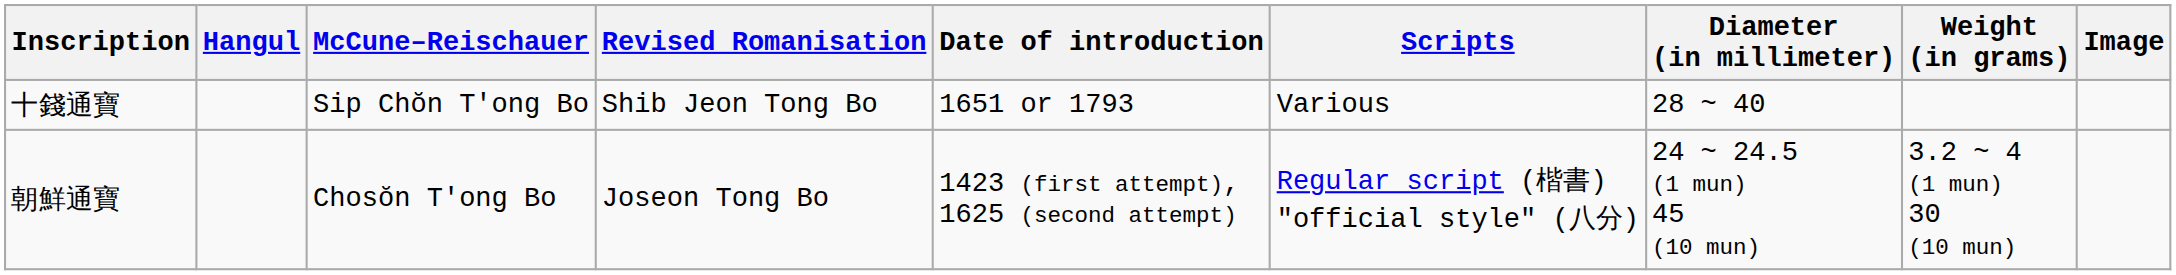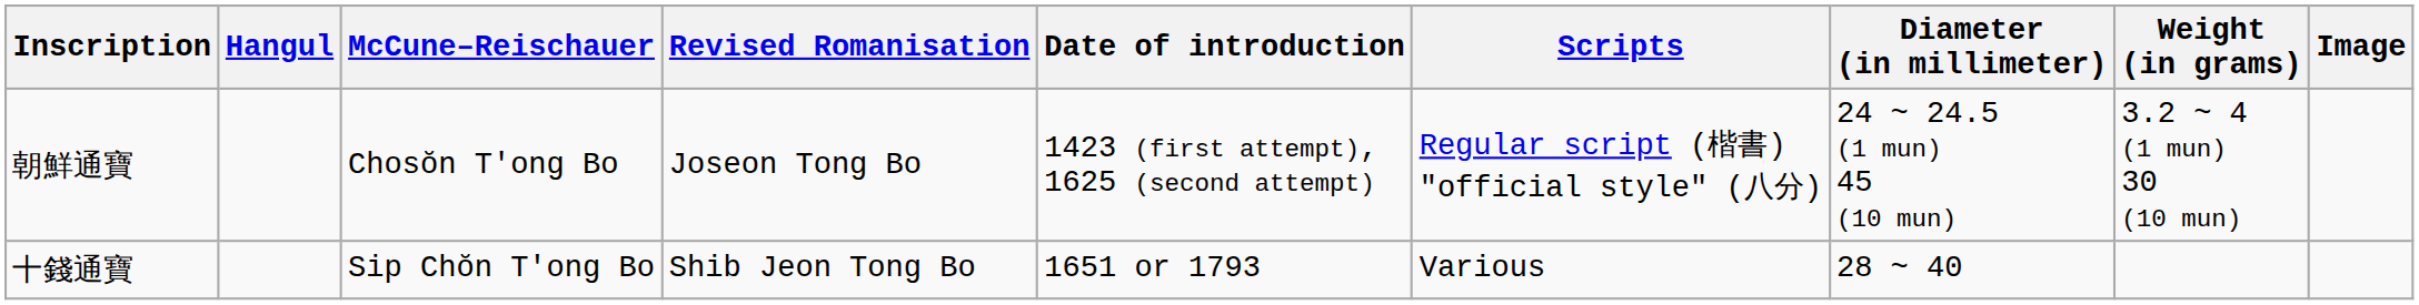 <table class="wikitable">
 <tr>
 <th>Inscription</th>
 <th><a href='#'>Hangul</a></th>
 <th><a href='#'>McCune–Reischauer</a></th>
 <th><a href='#'>Revised Romanisation</a></th>
 <th>Date of introduction</th>
 <th><a href='#'>Scripts</a></th>
 <th>Diameter<br>(in millimeter)</th>
 <th>Weight<br>(in grams)</th>
 <th>Image</th>
 </tr>
 <tr>
+<td>朝鮮通寶</td>
+<td></td>
+<td>Chosŏn T'ong Bo</td>
+<td>Joseon Tong Bo</td>
+<td>1423 <small>(first attempt)</small>,<br>1625 <small>(second attempt)</small></td>
+<td><a href='#'>Regular script</a> (楷書)<br>"official style" (八分)</td>
+<td>24 ~ 24.5<br><small>(1 mun)</small><br>45<br><small>(10 mun)</small></td>
+<td>3.2 ~ 4<br><small>(1 mun)</small><br>30<br><small>(10 mun)</small></td>
+<td></td>
+</tr>
+<tr>
 <td>十錢通寶</td>
 <td></td>
 <td>Sip Chŏn T'ong Bo</td>
 <td>Shib Jeon Tong Bo</td>
 <td>1651 or 1793</td>
 <td>Various</td>
 <td>28 ~ 40</td>
 <td></td>
 <td></td>
 </tr>
-<tr>
-<td>朝鮮通寶</td>
-<td></td>
-<td>Chosŏn T'ong Bo</td>
-<td>Joseon Tong Bo</td>
-<td>1423 <small>(first attempt)</small>,<br>1625 <small>(second attempt)</small></td>
-<td><a href='#'>Regular script</a> (楷書)<br>"official style" (八分)</td>
-<td>24 ~ 24.5<br><small>(1 mun)</small><br>45<br><small>(10 mun)</small></td>
-<td>3.2 ~ 4<br><small>(1 mun)</small><br>30<br><small>(10 mun)</small></td>
-<td></td>
-</tr>
 </table>
